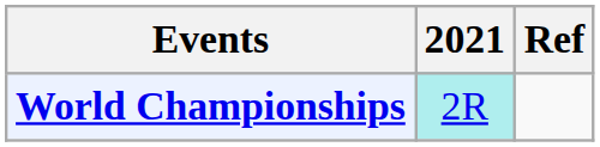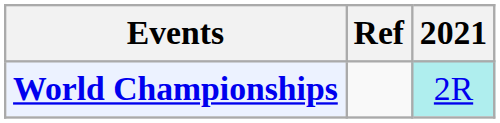 <table style='font-size: 90%; text-align:center;' class='wikitable'>
 <tr>
 <th>Events</th>
+<th>Ref</th>
 <th>2021</th>
-<th>Ref</th>
 </tr>
 <tr>
 <td bgcolor="#ECF2FF"; align="left"><strong><a href='#'>World Championships</a></strong></td>
+<td></td>
 <td bgcolor=AFEEEE><a href='#'>2R</a></td>
-<td></td>
 </tr>
 </table>
